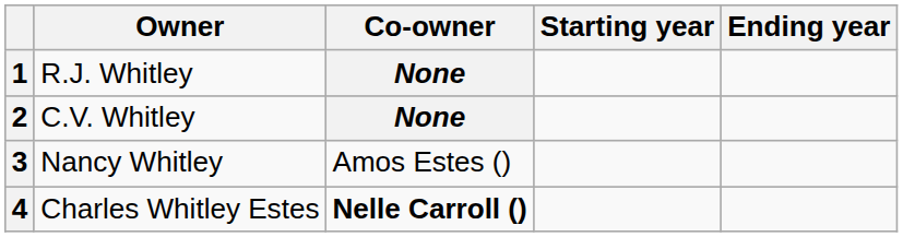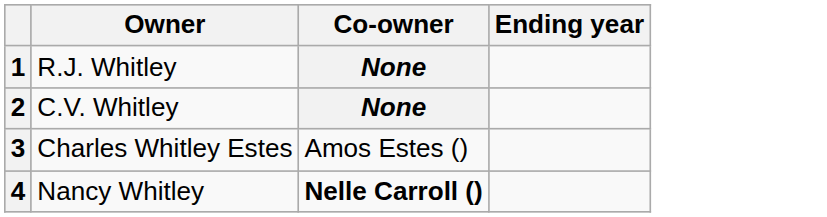 <table class="wikitable sortable">
 <tr>
 <th scope="col"></th>
 <th scope="col" class="unsortable">Owner</th>
 <th scope="col" class="unsortable">Co-owner</th>
-<th scope="col">Starting year</th>
 <th scope="col">Ending year</th>
 </tr>
 <tr>
 <th scope="row">1</th>
 <td>R.J. Whitley</td>
 <th><em>None</em></th>
 <td></td>
-<td></td>
 </tr>
 <tr>
 <th scope="row">2</th>
 <td>C.V. Whitley</td>
 <th><em>None</em></th>
 <td></td>
-<td></td>
 </tr>
 <tr>
 <th scope="row">3</th>
-<td>Nancy Whitley</td>
+<td>Charles Whitley Estes</td>
 <td>Amos Estes ()</td>
-<td></td>
 <td></td>
 </tr>
 <tr>
 <th scope="row">4</th>
-<td>Charles Whitley Estes</td>
+<td>Nancy Whitley</td>
 <td><strong>Nelle Carroll ()</strong></td>
-<td></td>
 <td></td>
 </tr>
 </table>
